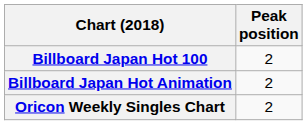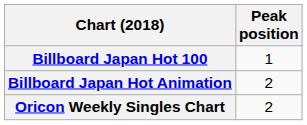 <table class="wikitable plainrowheaders" style="text-align:center;">
 <tr>
 <th>Chart (2018)</th>
 <th>Peak<br>position</th>
 </tr>
 <tr>
 <th scope="row"><a href='#'>Billboard Japan Hot 100</a></th>
-<td>2</td>
+<td>1</td>
 </tr>
 <tr>
 <th scope="row"><a href='#'>Billboard Japan Hot Animation</a></th>
 <td>2</td>
 </tr>
 <tr>
 <th scope="row"><a href='#'>Oricon</a> Weekly Singles Chart</th>
 <td>2</td>
 </tr>
 </table>
